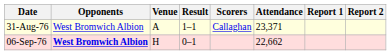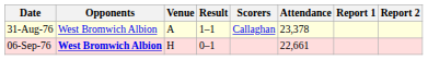 <table class=wikitable>
 <tr>
 <th>Date</th>
 <th>Opponents</th>
 <th>Venue</th>
 <th>Result</th>
 <th>Scorers</th>
 <th>Attendance</th>
 <th>Report 1</th>
 <th>Report 2</th>
 </tr>
 <tr bgcolor="#ffffdd">
 <td>31-Aug-76</td>
 <td><a href='#'>West Bromwich Albion</a></td>
 <td>A</td>
 <td>1–1</td>
 <td><a href='#'>Callaghan</a> </td>
-<td>23,371</td>
+<td>23,378</td>
 <td></td>
 <td></td>
 </tr>
 <tr bgcolor="#ffdddd">
 <td>06-Sep-76</td>
 <td><strong><a href='#'>West Bromwich Albion</a></strong></td>
 <td>H</td>
 <td>0–1</td>
 <td></td>
-<td>22,662</td>
+<td>22,661</td>
 <td></td>
 <td></td>
 </tr>
 </table>
